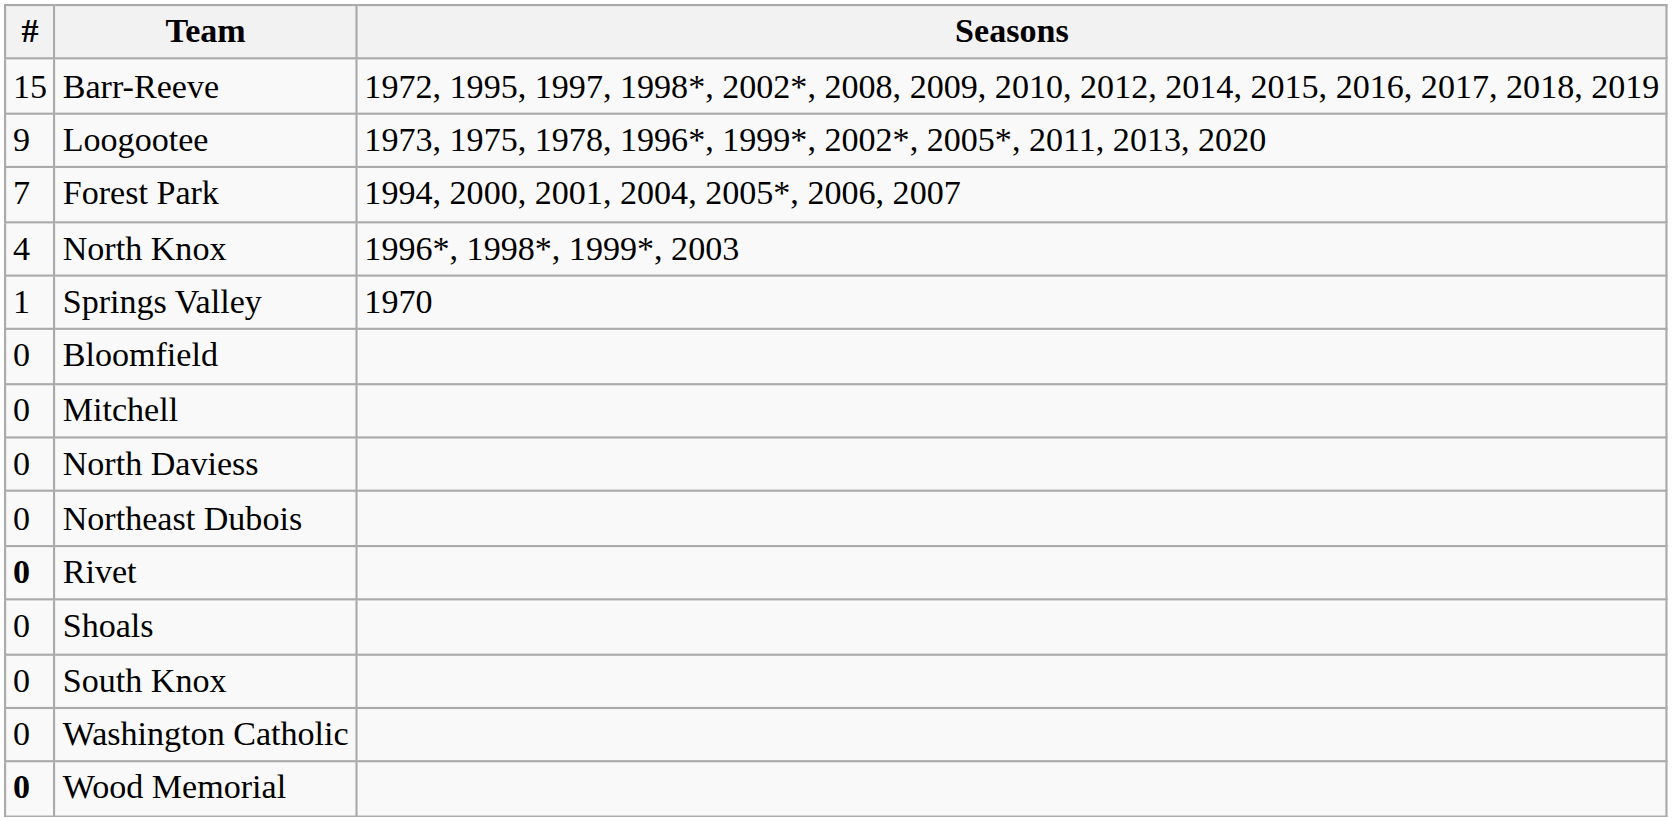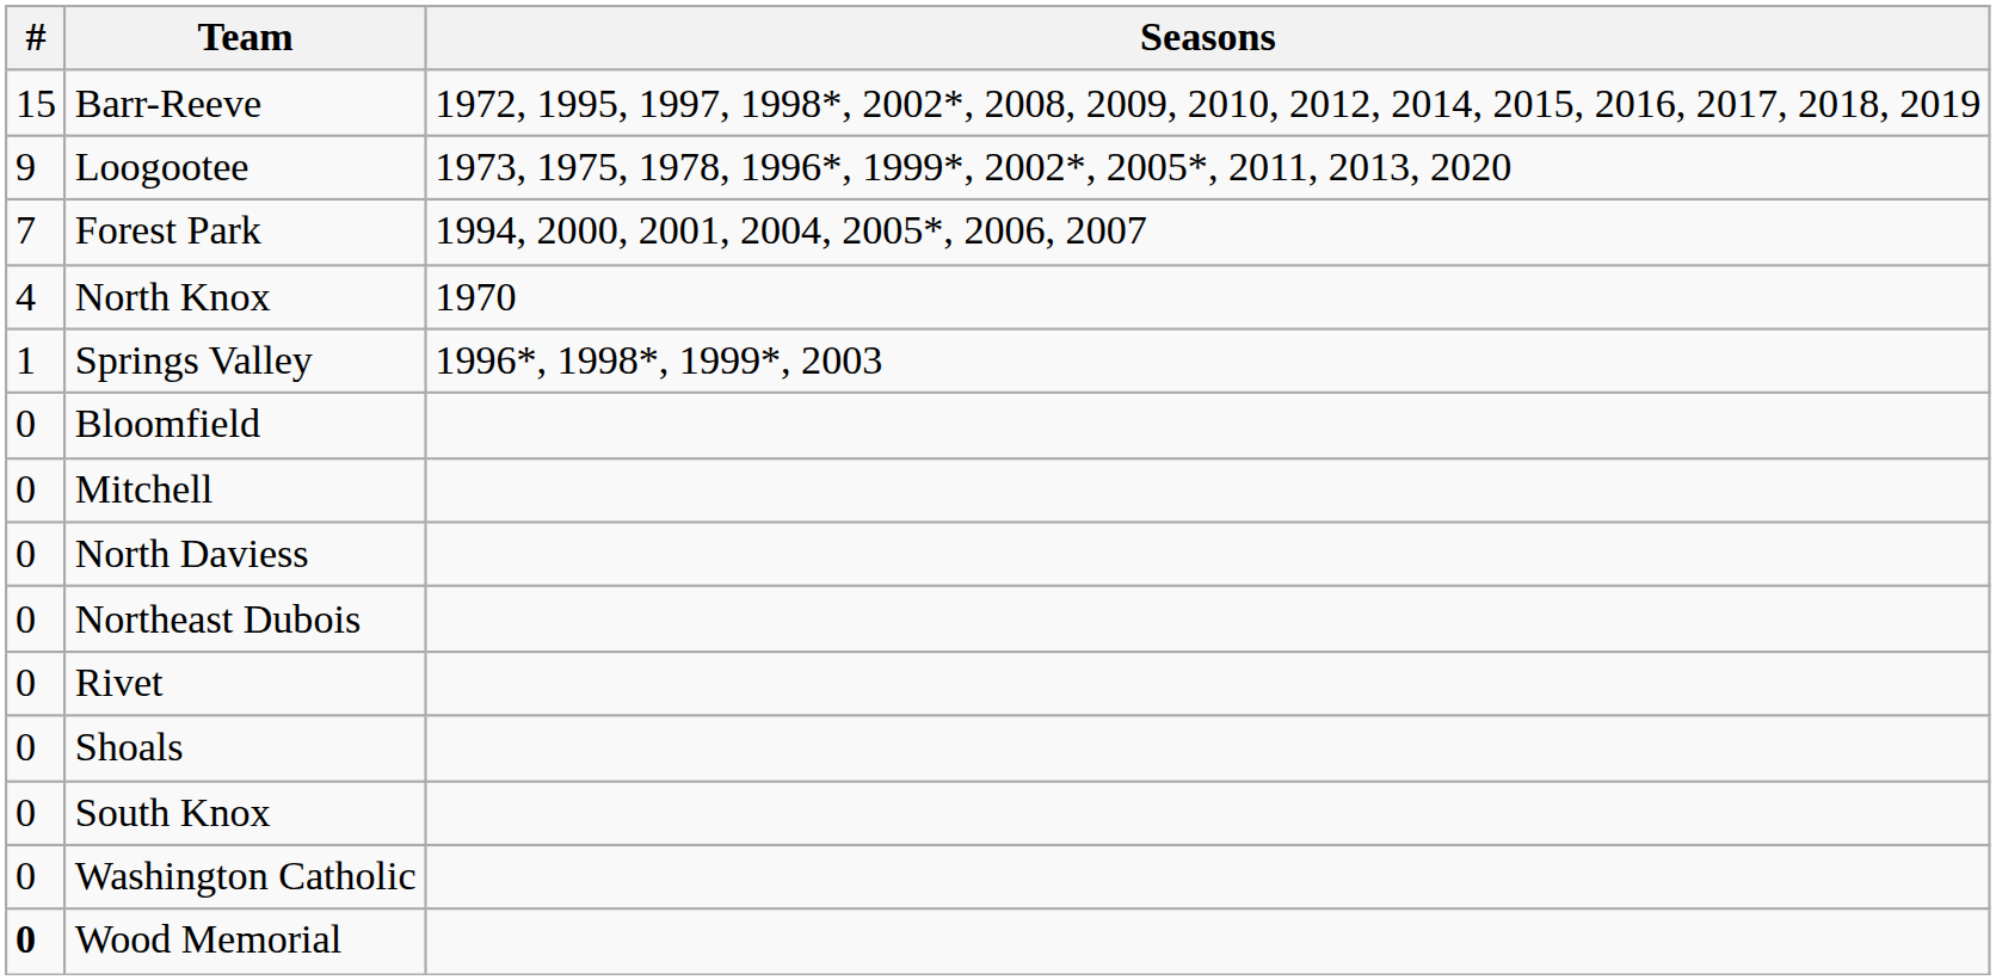 <table class="wikitable" style=>
 <tr>
 <th>#</th>
 <th>Team</th>
 <th>Seasons</th>
 </tr>
 <tr>
 <td>15</td>
 <td>Barr-Reeve</td>
 <td>1972, 1995, 1997, 1998*, 2002*, 2008, 2009, 2010, 2012, 2014, 2015, 2016, 2017, 2018, 2019</td>
 </tr>
 <tr>
 <td>9</td>
 <td>Loogootee</td>
 <td>1973, 1975, 1978, 1996*, 1999*, 2002*, 2005*, 2011, 2013, 2020</td>
 </tr>
 <tr>
 <td>7</td>
 <td>Forest Park</td>
 <td>1994, 2000, 2001, 2004, 2005*, 2006, 2007</td>
 </tr>
 <tr>
 <td>4</td>
 <td>North Knox</td>
-<td>1996*, 1998*, 1999*, 2003</td>
+<td>1970</td>
 </tr>
 <tr>
 <td>1</td>
 <td>Springs Valley</td>
-<td>1970</td>
+<td>1996*, 1998*, 1999*, 2003</td>
 </tr>
 <tr>
 <td>0</td>
 <td>Bloomfield</td>
 <td></td>
 </tr>
 <tr>
 <td>0</td>
 <td>Mitchell</td>
 <td></td>
 </tr>
 <tr>
 <td>0</td>
 <td>North Daviess</td>
 <td></td>
 </tr>
 <tr>
 <td>0</td>
 <td>Northeast Dubois</td>
 <td></td>
 </tr>
 <tr>
-<td><strong>0</strong></td>
+<td>0</td>
 <td>Rivet</td>
 <td></td>
 </tr>
 <tr>
 <td>0</td>
 <td>Shoals</td>
 <td></td>
 </tr>
 <tr>
 <td>0</td>
 <td>South Knox</td>
 <td></td>
 </tr>
 <tr>
 <td>0</td>
 <td>Washington Catholic</td>
 <td></td>
 </tr>
 <tr>
 <td><strong>0</strong></td>
 <td>Wood Memorial</td>
 <td></td>
 </tr>
 </table>
